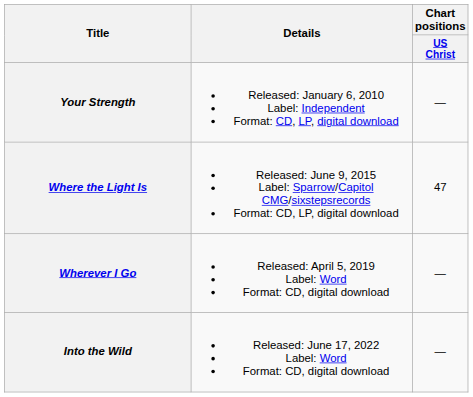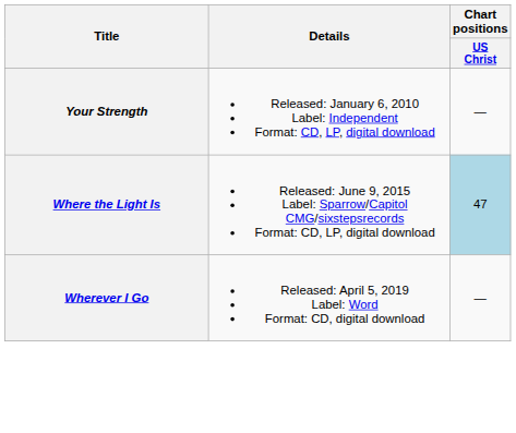 <table class="wikitable plainrowheaders" style="text-align:center;">
 <tr>
 <th scope="col" rowspan="2" style="width:16em;">Title</th>
 <th scope="col" rowspan="2" style="width:19em;">Details</th>
 <th scope="col" colspan="1">Chart positions</th>
 </tr>
 <tr>
 <th style="width:3em; font-size:90%"><a href='#'>US<br>Christ</a><br></th>
 </tr>
 <tr>
 <th scope="row"><em>Your Strength</em></th>
 <td><br><ul><li>Released: January 6, 2010</li><li>Label: <a href='#'>Independent</a></li><li>Format: <a href='#'>CD</a>, <a href='#'>LP</a>, <a href='#'>digital download</a></li></ul></td>
 <td>—</td>
 </tr>
 <tr>
 <th scope="row"><em><a href='#'>Where the Light Is</a></em></th>
 <td><br><ul><li>Released: June 9, 2015</li><li>Label: <a href='#'>Sparrow</a>/<a href='#'>Capitol CMG</a>/<a href='#'>sixstepsrecords</a></li><li>Format: CD, LP, digital download</li></ul></td>
-<td>47</td>
+<td style="background: lightblue;">47</td>
 </tr>
 <tr>
 <th scope="row"><em><a href='#'>Wherever I Go</a></em></th>
 <td><br><ul><li>Released: April 5, 2019</li><li>Label: <a href='#'>Word</a></li><li>Format: CD, digital download</li></ul></td>
 <td>—</td>
 </tr>
-<tr>
-<th scope="row"><em>Into the Wild</em></th>
-<td><br><ul><li>Released: June 17, 2022</li><li>Label: <a href='#'>Word</a></li><li>Format: CD, digital download</li></ul></td>
-<td>—</td>
-</tr>
 </table>
